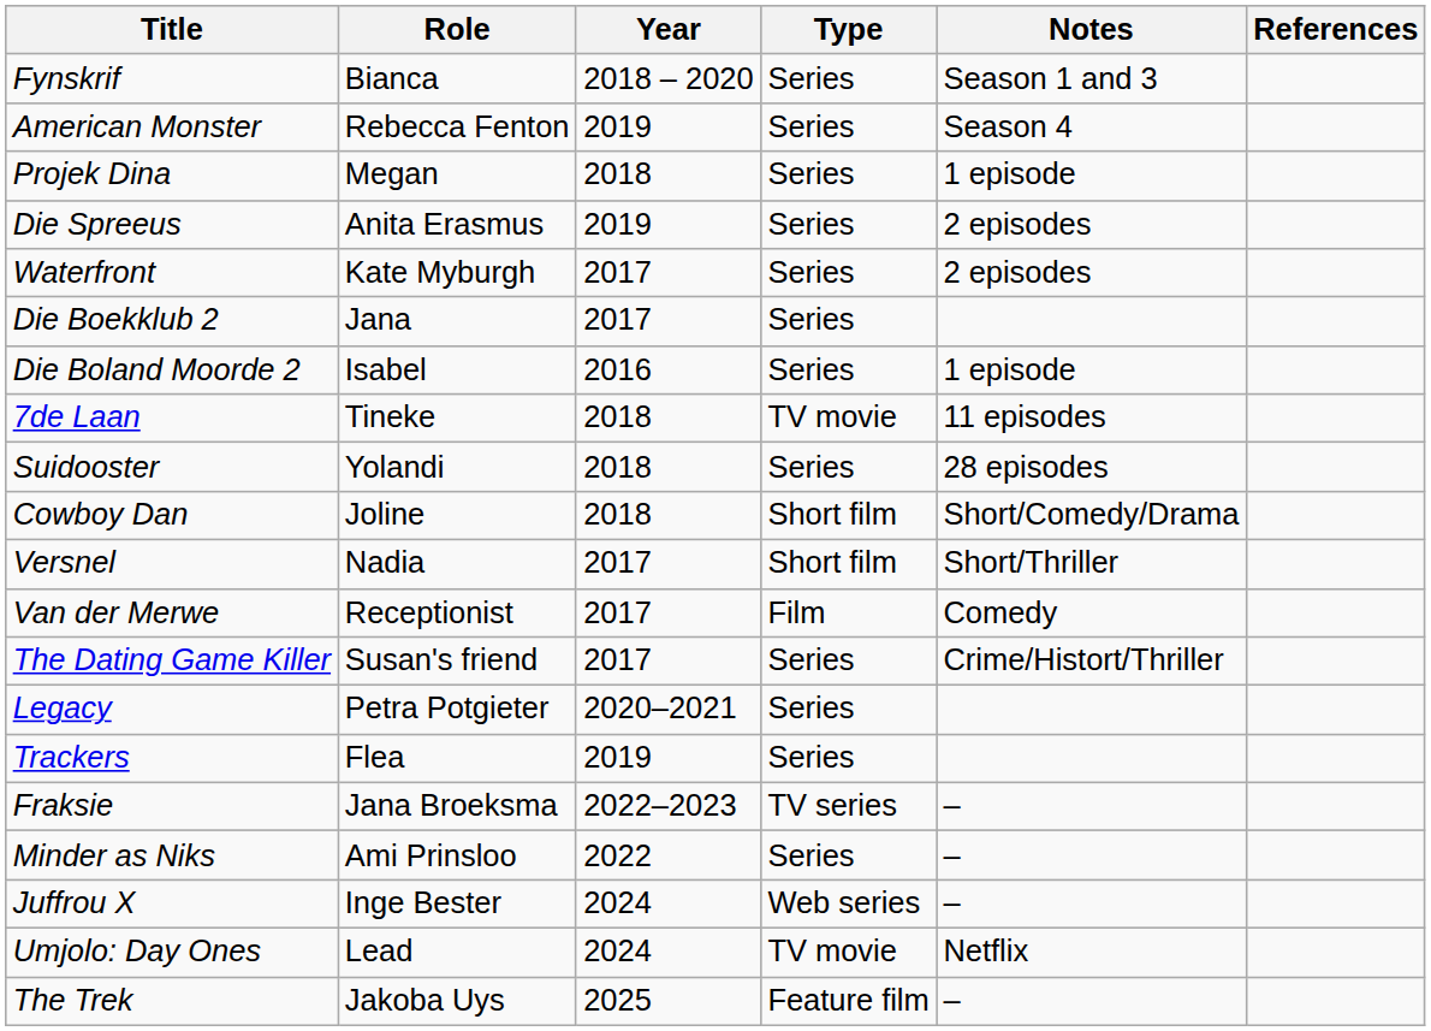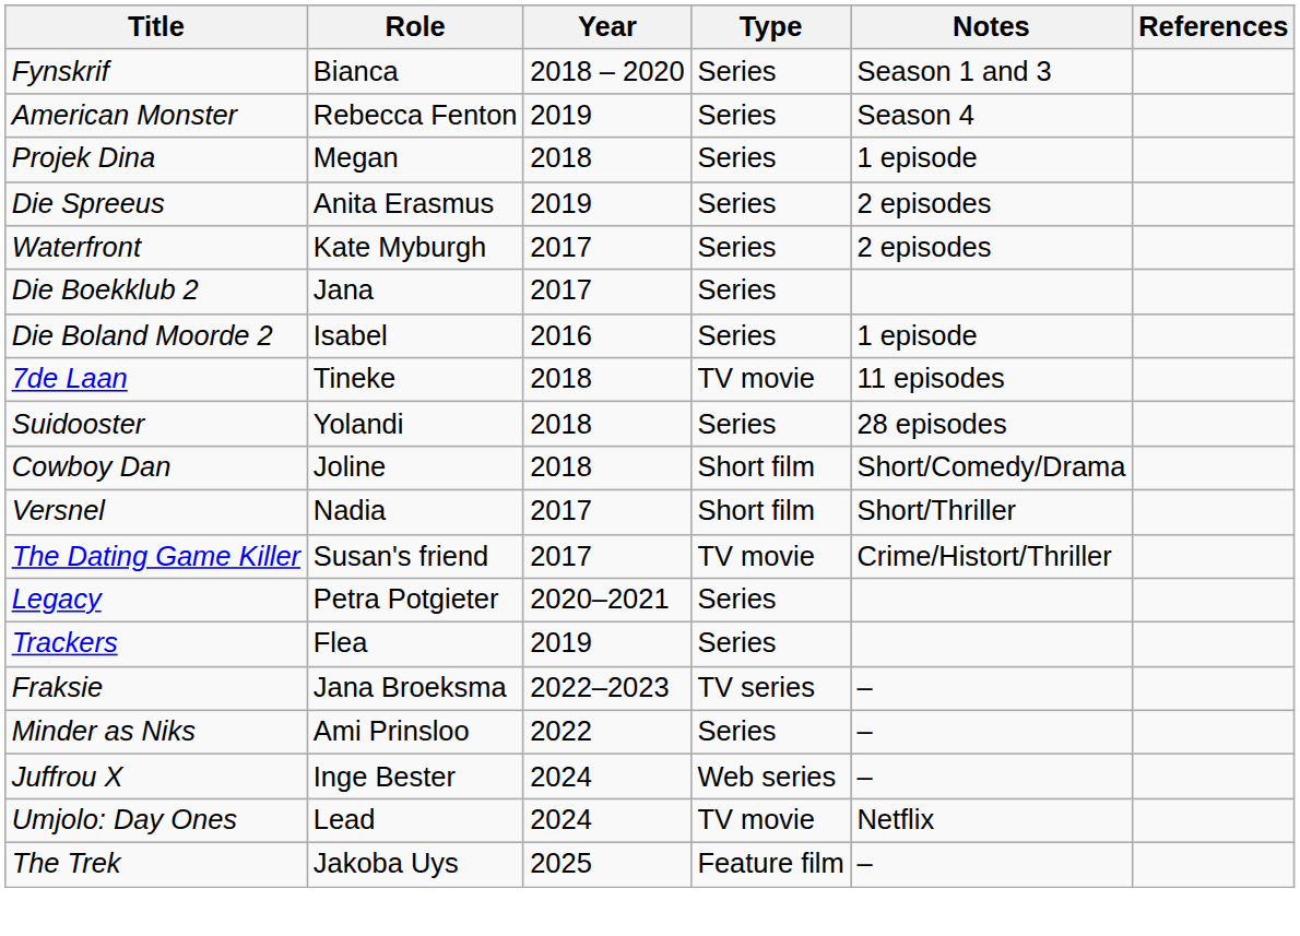 <table class="wikitable">
 <tr>
 <th>Title</th>
 <th>Role</th>
 <th>Year</th>
 <th>Type</th>
 <th>Notes</th>
 <th>References</th>
 </tr>
 <tr>
 <td><em>Fynskrif</em></td>
 <td>Bianca</td>
 <td>2018 – 2020</td>
 <td>Series</td>
 <td>Season 1 and 3</td>
 <td></td>
 </tr>
 <tr>
 <td><em>American Monster</em></td>
 <td>Rebecca Fenton</td>
 <td>2019</td>
 <td>Series</td>
 <td>Season 4</td>
 <td></td>
 </tr>
 <tr>
 <td><em>Projek Dina</em></td>
 <td>Megan</td>
 <td>2018</td>
 <td>Series</td>
 <td>1 episode</td>
 <td></td>
 </tr>
 <tr>
 <td><em>Die Spreeus</em></td>
 <td>Anita Erasmus</td>
 <td>2019</td>
 <td>Series</td>
 <td>2 episodes</td>
 <td></td>
 </tr>
 <tr>
 <td><em>Waterfront</em></td>
 <td>Kate Myburgh</td>
 <td>2017</td>
 <td>Series</td>
 <td>2 episodes</td>
 <td></td>
 </tr>
 <tr>
 <td><em>Die Boekklub 2</em></td>
 <td>Jana</td>
 <td>2017</td>
 <td>Series</td>
 <td></td>
 <td></td>
 </tr>
 <tr>
 <td><em>Die Boland Moorde 2</em></td>
 <td>Isabel</td>
 <td>2016</td>
 <td>Series</td>
 <td>1 episode</td>
 <td></td>
 </tr>
 <tr>
 <td><em><a href='#'>7de Laan</a></em></td>
 <td>Tineke</td>
 <td>2018</td>
 <td>TV movie</td>
 <td>11 episodes</td>
 <td></td>
 </tr>
 <tr>
 <td><em>Suidooster</em></td>
 <td>Yolandi</td>
 <td>2018</td>
 <td>Series</td>
 <td>28 episodes</td>
 <td></td>
 </tr>
 <tr>
 <td><em>Cowboy Dan</em></td>
 <td>Joline</td>
 <td>2018</td>
 <td>Short film</td>
 <td>Short/Comedy/Drama</td>
 <td></td>
 </tr>
 <tr>
 <td><em>Versnel</em></td>
 <td>Nadia</td>
 <td>2017</td>
 <td>Short film</td>
 <td>Short/Thriller</td>
 <td></td>
 </tr>
 <tr>
-<td><em>Van der Merwe</em></td>
-<td>Receptionist</td>
-<td>2017</td>
-<td>Film</td>
-<td>Comedy</td>
-<td></td>
-</tr>
-<tr>
 <td><em><a href='#'>The Dating Game Killer</a></em></td>
 <td>Susan's friend</td>
 <td>2017</td>
-<td>Series</td>
+<td>TV movie</td>
 <td>Crime/Histort/Thriller</td>
 <td></td>
 </tr>
 <tr>
 <td><em><a href='#'>Legacy</a></em></td>
 <td>Petra Potgieter</td>
 <td>2020–2021</td>
 <td>Series</td>
 <td></td>
 <td></td>
 </tr>
 <tr>
 <td><em><a href='#'>Trackers</a></em></td>
 <td>Flea</td>
 <td>2019</td>
 <td>Series</td>
 <td></td>
 <td></td>
 </tr>
 <tr>
 <td><em>Fraksie</em></td>
 <td>Jana Broeksma</td>
 <td>2022–2023</td>
 <td>TV series</td>
 <td>–</td>
 <td></td>
 </tr>
 <tr>
 <td><em>Minder as Niks</em></td>
 <td>Ami Prinsloo</td>
 <td>2022</td>
 <td>Series</td>
 <td>–</td>
 <td></td>
 </tr>
 <tr>
 <td><em>Juffrou X</em></td>
 <td>Inge Bester</td>
 <td>2024</td>
 <td>Web series</td>
 <td>–</td>
 <td></td>
 </tr>
 <tr>
 <td><em>Umjolo: Day Ones</em></td>
 <td>Lead</td>
 <td>2024</td>
 <td>TV movie</td>
 <td>Netflix</td>
 <td></td>
 </tr>
 <tr>
 <td><em>The Trek</em></td>
 <td>Jakoba Uys</td>
 <td>2025</td>
 <td>Feature film</td>
 <td>–</td>
 <td></td>
 </tr>
 </table>
